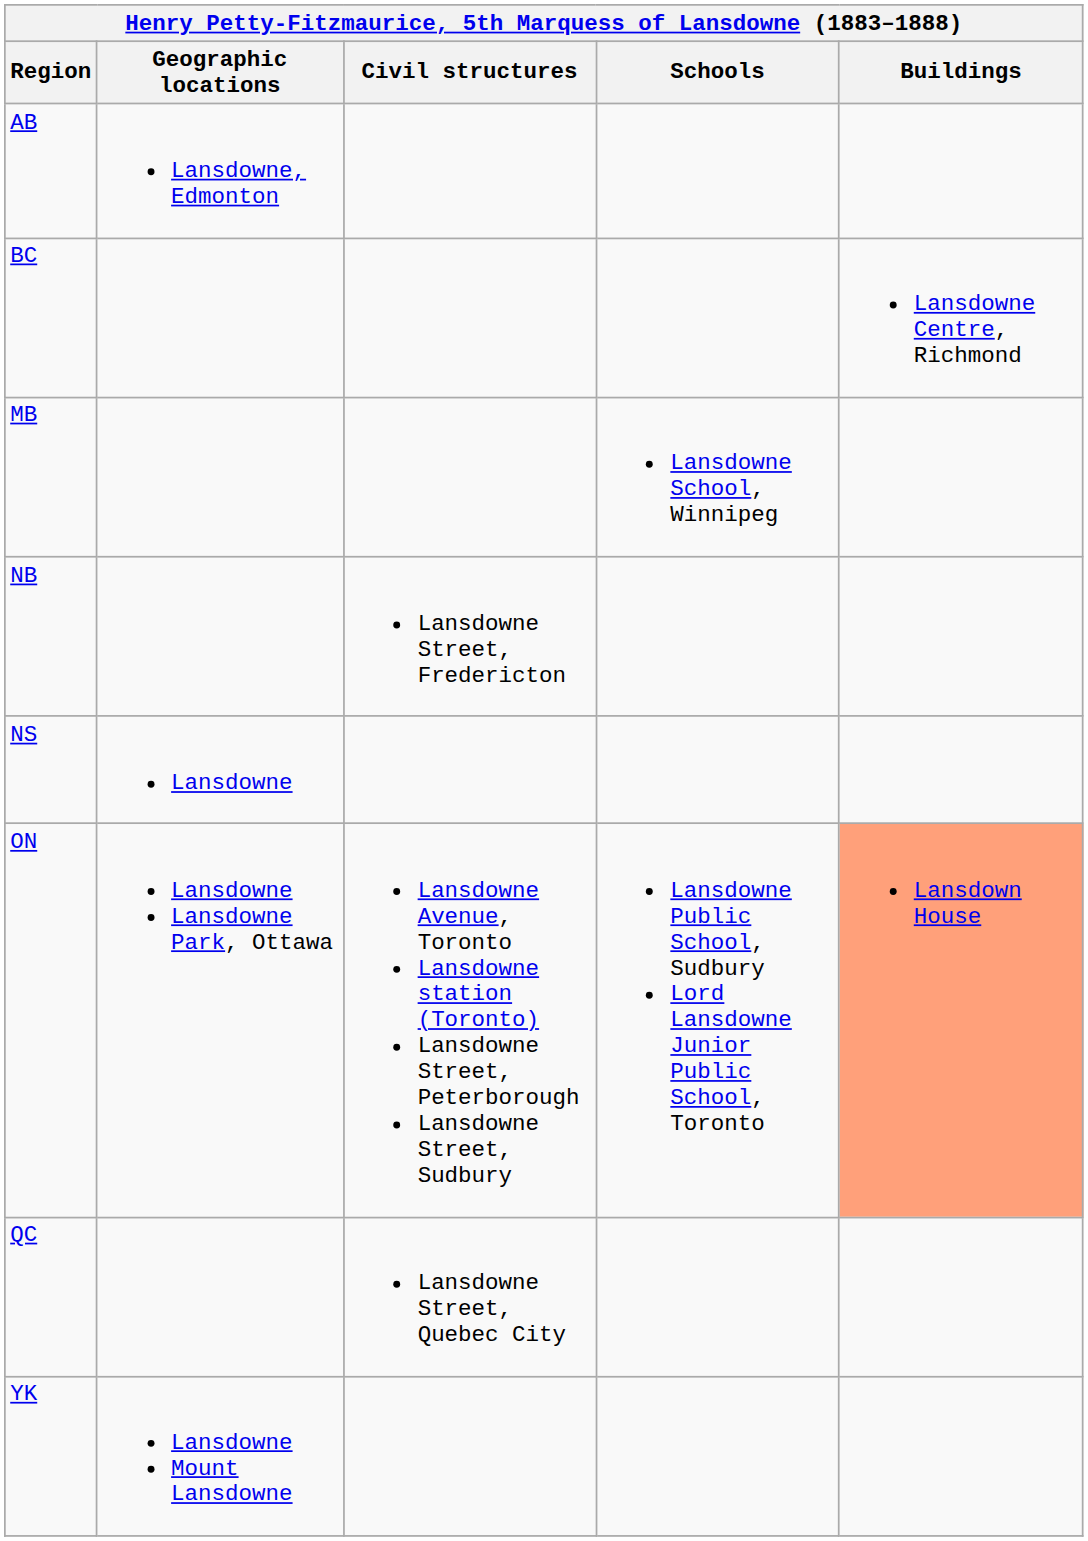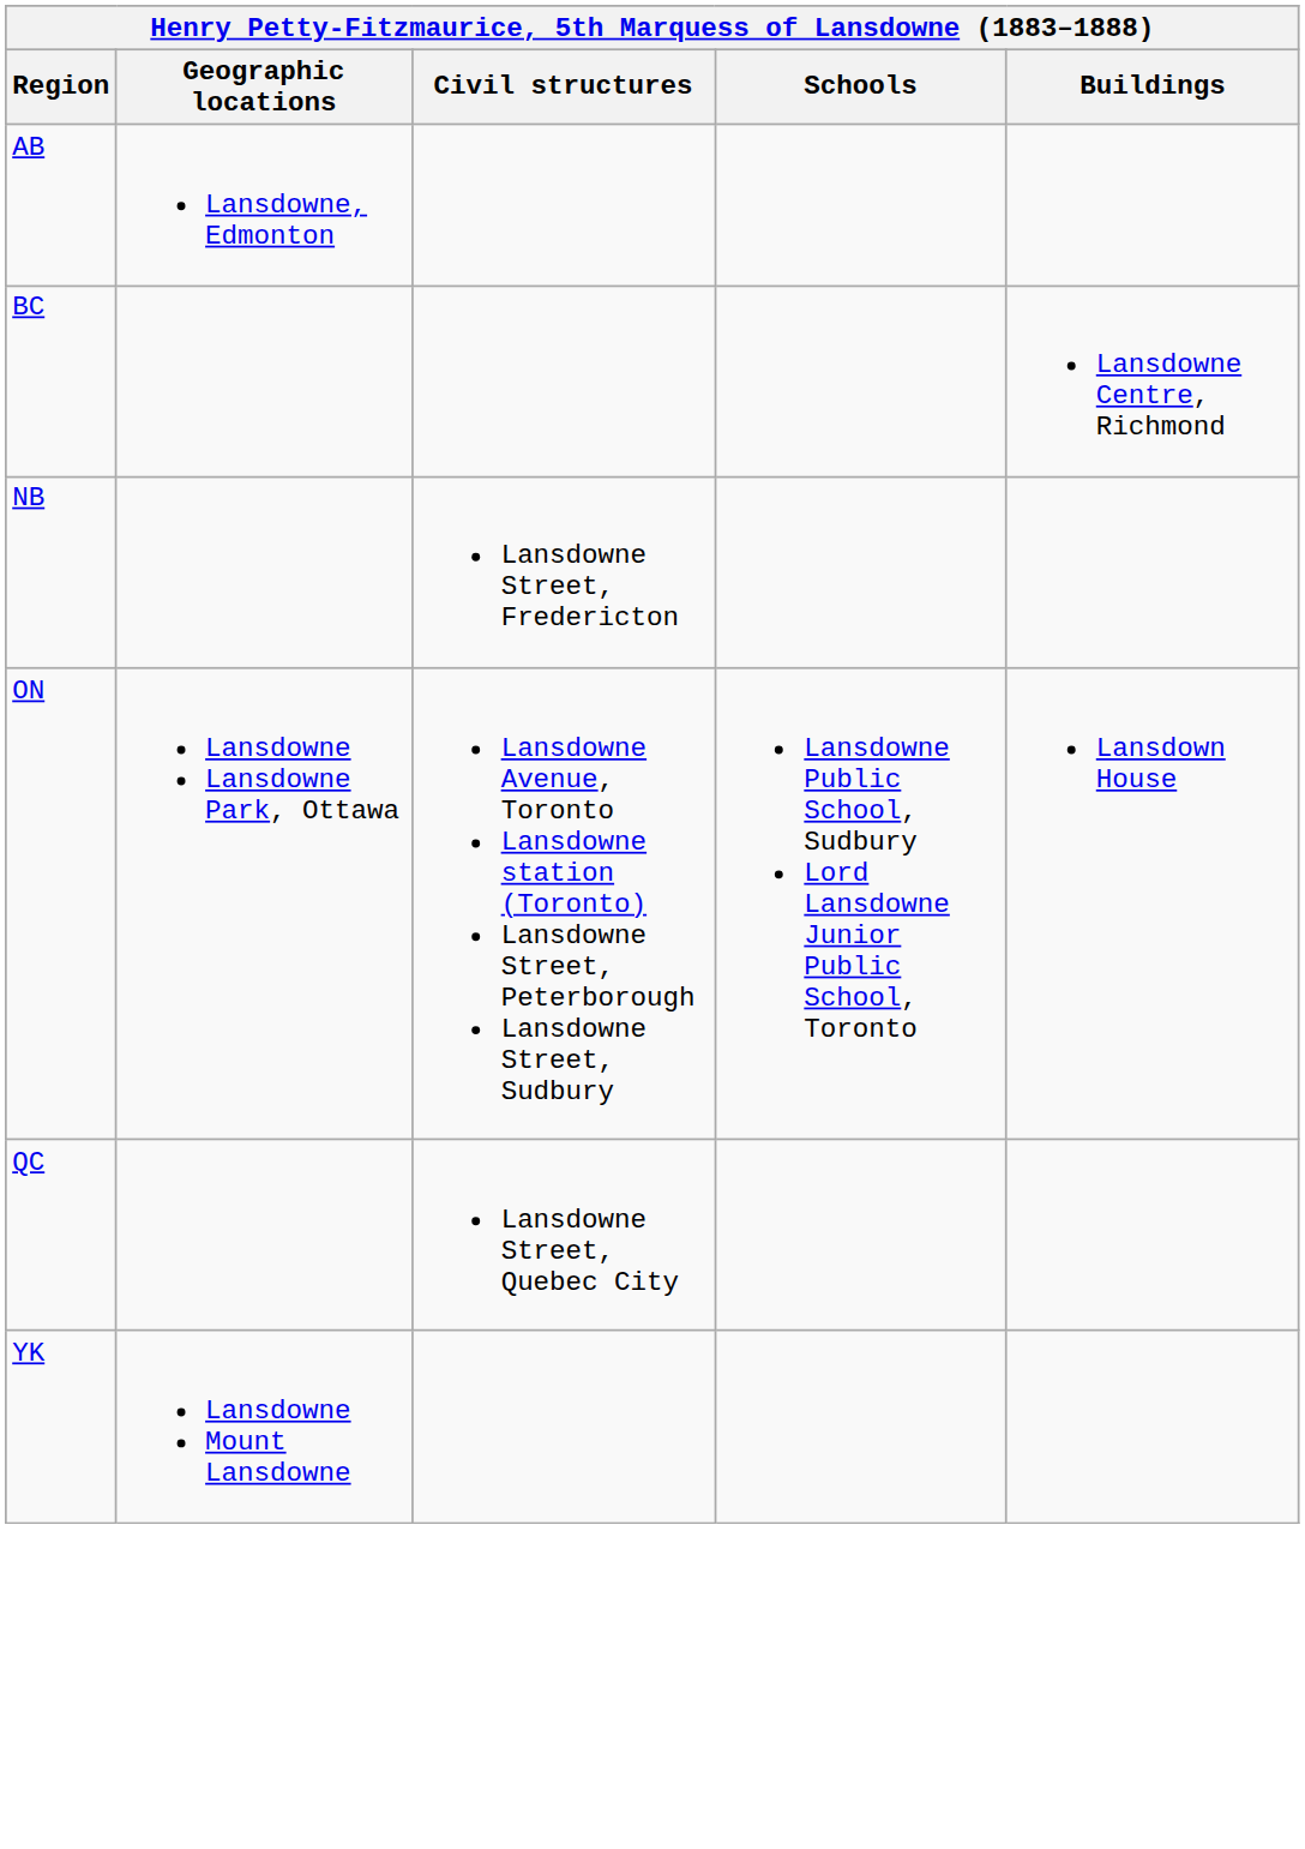 <table class="wikitable" width="100%">
 <tr>
 <th colspan="5"> <a href='#'>Henry Petty-Fitzmaurice, 5th Marquess of Lansdowne</a> (1883–1888)</th>
 </tr>
 <tr>
 <th width="5%">Region</th>
 <th width="23.75%">Geographic locations</th>
 <th width="23.75%">Civil structures</th>
 <th width="23.75%">Schools</th>
 <th width="23.75%">Buildings</th>
 </tr>
 <tr>
 <td align=left valign=top> <a href='#'>AB</a></td>
 <td align=left valign=top><br><ul><li><a href='#'>Lansdowne, Edmonton</a></li></ul></td>
 <td></td>
 <td></td>
 <td></td>
 </tr>
 <tr>
 <td align=left valign=top> <a href='#'>BC</a></td>
 <td></td>
 <td></td>
 <td></td>
 <td align=left valign=top><br><ul><li><a href='#'>Lansdowne Centre</a>, Richmond</li></ul></td>
 </tr>
 <tr>
-<td align=left valign=top> <a href='#'>MB</a></td>
-<td></td>
-<td></td>
-<td align=left valign=top><br><ul><li><a href='#'>Lansdowne School</a>, Winnipeg</li></ul></td>
-<td></td>
-</tr>
-<tr>
 <td align=left valign=top> <a href='#'>NB</a></td>
 <td></td>
 <td align=left valign=top><br><ul><li>Lansdowne Street, Fredericton</li></ul></td>
-<td></td>
-<td></td>
-</tr>
-<tr>
-<td align=left valign=top> <a href='#'>NS</a></td>
-<td align=left valign=top><br><ul><li><a href='#'>Lansdowne</a></li></ul></td>
-<td></td>
 <td></td>
 <td></td>
 </tr>
 <tr>
 <td align=left valign=top> <a href='#'>ON</a></td>
 <td align=left valign=top><br><ul><li><a href='#'>Lansdowne</a></li><li><a href='#'>Lansdowne Park</a>, Ottawa</li></ul></td>
 <td align=left valign=top><br><ul><li><a href='#'>Lansdowne Avenue</a>, Toronto</li><li><a href='#'>Lansdowne station (Toronto)</a></li><li>Lansdowne Street, Peterborough</li><li>Lansdowne Street, Sudbury</li></ul></td>
 <td align=left valign=top><br><ul><li><a href='#'>Lansdowne Public School</a>, Sudbury</li><li><a href='#'>Lord Lansdowne Junior Public School</a>, Toronto</li></ul></td>
-<td align=left valign=top style="background: lightsalmon;"><br><ul><li><a href='#'>Lansdown House</a></li></ul></td>
+<td align=left valign=top><br><ul><li><a href='#'>Lansdown House</a></li></ul></td>
 </tr>
 <tr>
 <td align=left valign=top> <a href='#'>QC</a></td>
 <td></td>
 <td align=left valign=top><br><ul><li>Lansdowne Street, Quebec City</li></ul></td>
 <td></td>
 <td></td>
 </tr>
 <tr>
 <td align=left valign=top> <a href='#'>YK</a></td>
 <td align=left valign=top><br><ul><li><a href='#'>Lansdowne</a></li><li><a href='#'>Mount Lansdowne</a></li></ul></td>
 <td></td>
 <td></td>
 <td></td>
 </tr>
 </table>
